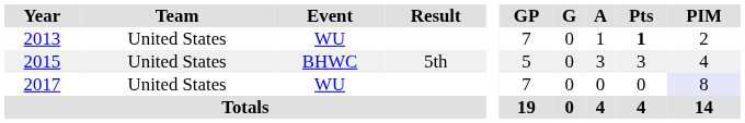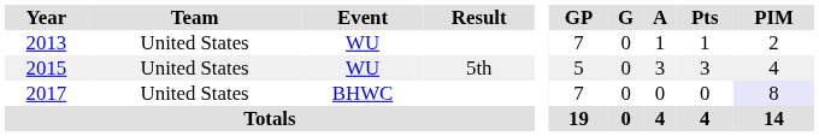 <table border="0" cellpadding="1" cellspacing="0" style="text-align:center; width:40em">
 <tr ALIGN="centre" bgcolor="#e0e0e0">
 <th>Year</th>
 <th>Team</th>
 <th>Event</th>
 <th>Result</th>
 <th rowspan="99" bgcolor="#ffffff"> </th>
 <th>GP</th>
 <th>G</th>
 <th>A</th>
 <th>Pts</th>
 <th>PIM</th>
 </tr>
 <tr>
 <td><a href='#'>2013</a></td>
 <td>United States</td>
 <td><a href='#'>WU</a></td>
 <td></td>
 <td>7</td>
 <td>0</td>
 <td>1</td>
-<td><strong>1</strong></td>
+<td>1</td>
 <td>2</td>
 </tr>
 <tr bgcolor="#f0f0f0">
 <td><a href='#'>2015</a></td>
 <td>United States</td>
-<td><a href='#'>BHWC</a></td>
+<td><a href='#'>WU</a></td>
 <td>5th</td>
 <td>5</td>
 <td>0</td>
 <td>3</td>
 <td>3</td>
 <td>4</td>
 </tr>
 <tr>
 <td><a href='#'>2017</a></td>
 <td>United States</td>
-<td><a href='#'>WU</a></td>
+<td><a href='#'>BHWC</a></td>
 <td></td>
 <td>7</td>
 <td>0</td>
 <td>0</td>
 <td>0</td>
 <td style="background: lavender;">8</td>
 </tr>
 <tr>
 </tr>
 <tr bgcolor="#e0e0e0">
 <th colspan=4>Totals</th>
 <th>19</th>
 <th>0</th>
 <th>4</th>
 <th>4</th>
 <th>14</th>
 </tr>
 </table>
